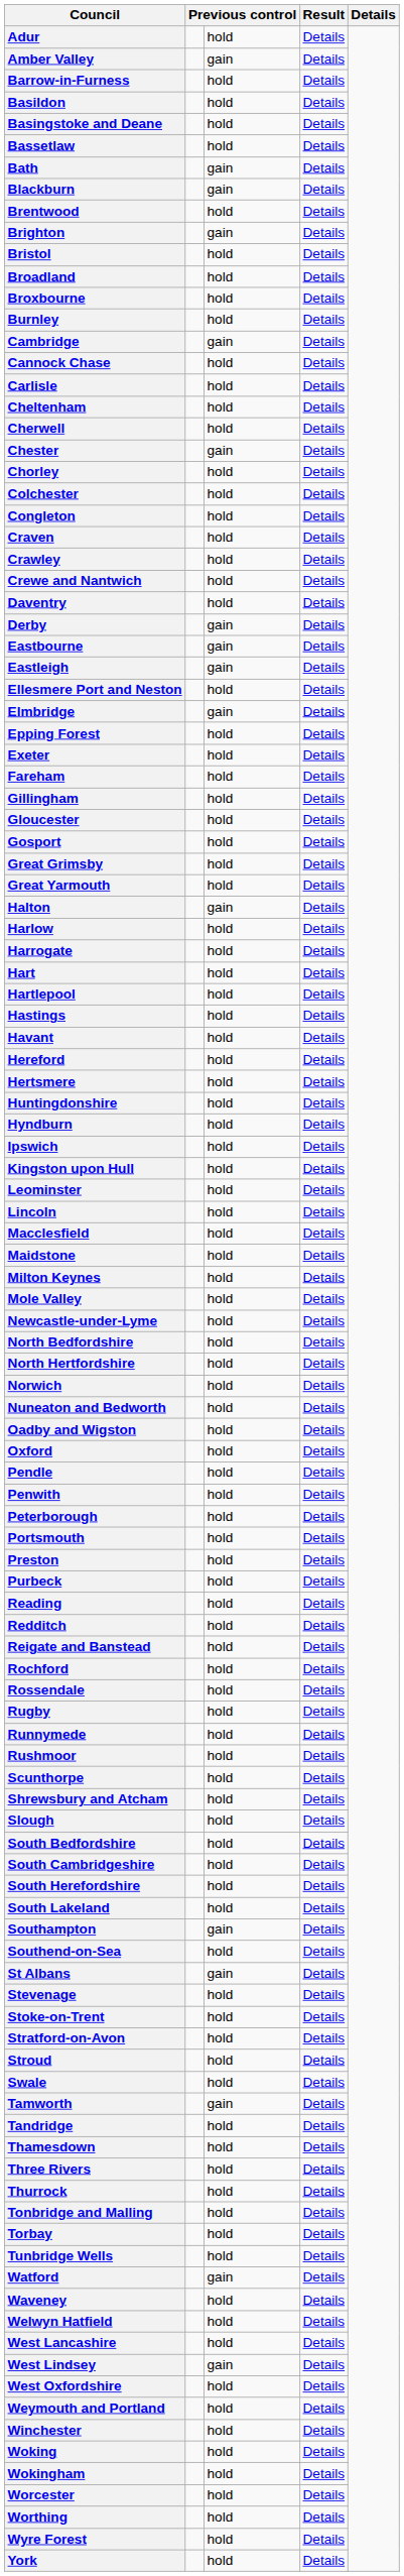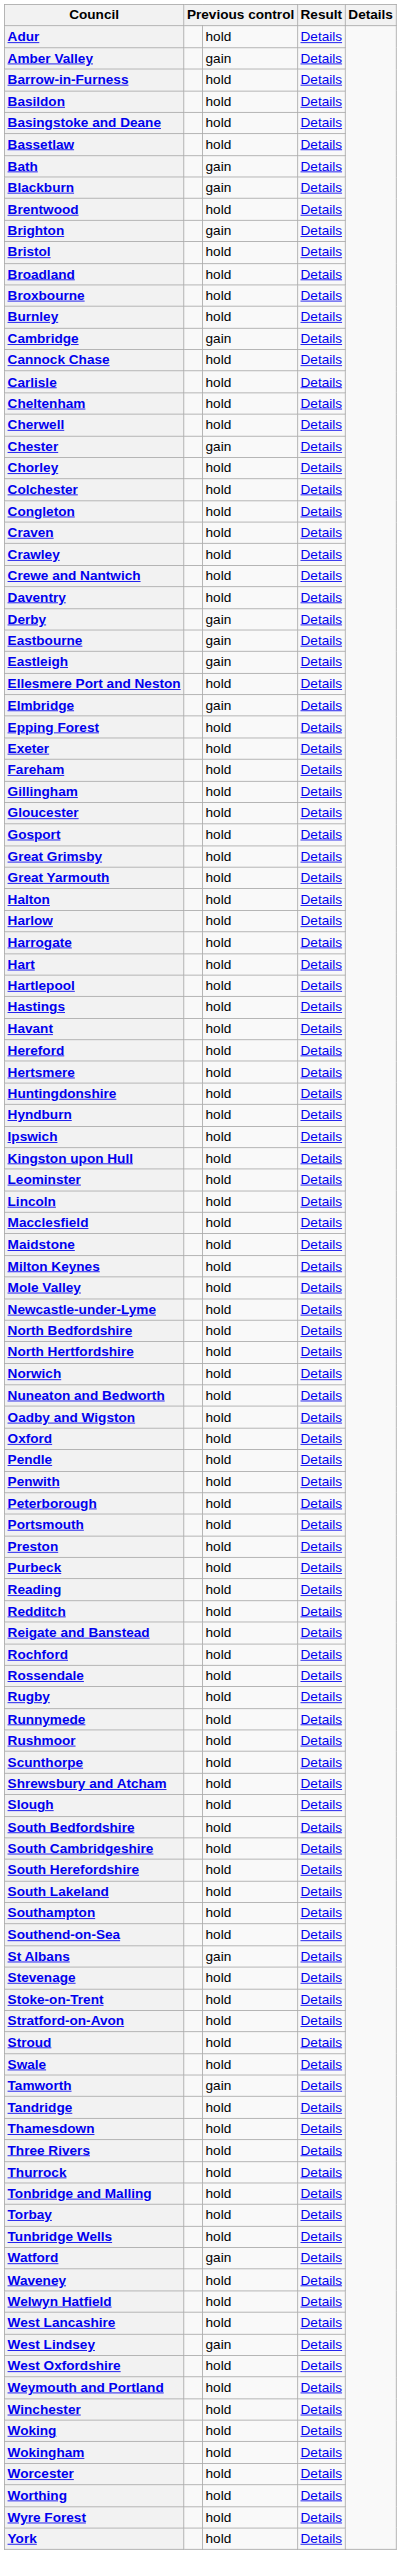 <table class="wikitable sortable" border="1">
 <tr>
 <th scope="col">Council</th>
 <th colspan=2>Previous control</th>
 <th colspan=2>Result</th>
 <th class="unsortable" scope="col">Details</th>
 </tr>
 <tr>
 <th scope="row" style="text-align: left;"><a href='#'>Adur</a></th>
 <td></td>
 <td> hold</td>
 <td><a href='#'>Details</a></td>
 </tr>
 <tr>
 <th scope="row" style="text-align: left;"><a href='#'>Amber Valley</a></th>
 <td></td>
 <td> gain</td>
 <td><a href='#'>Details</a></td>
 </tr>
 <tr>
 <th scope="row" style="text-align: left;"><a href='#'>Barrow-in-Furness</a></th>
 <td></td>
 <td> hold</td>
 <td><a href='#'>Details</a></td>
 </tr>
 <tr>
 <th scope="row" style="text-align: left;"><a href='#'>Basildon</a></th>
 <td></td>
 <td> hold</td>
 <td><a href='#'>Details</a></td>
 </tr>
 <tr>
 <th scope="row" style="text-align: left;"><a href='#'>Basingstoke and Deane</a></th>
 <td></td>
 <td> hold</td>
 <td><a href='#'>Details</a></td>
 </tr>
 <tr>
 <th scope="row" style="text-align: left;"><a href='#'>Bassetlaw</a></th>
 <td></td>
 <td> hold</td>
 <td><a href='#'>Details</a></td>
 </tr>
 <tr>
 <th scope="row" style="text-align: left;"><a href='#'>Bath</a></th>
 <td></td>
 <td> gain</td>
 <td><a href='#'>Details</a></td>
 </tr>
 <tr>
 <th scope="row" style="text-align: left;"><a href='#'>Blackburn</a></th>
 <td></td>
 <td> gain</td>
 <td><a href='#'>Details</a></td>
 </tr>
 <tr>
 <th scope="row" style="text-align: left;"><a href='#'>Brentwood</a></th>
 <td></td>
 <td> hold</td>
 <td><a href='#'>Details</a></td>
 </tr>
 <tr>
 <th scope="row" style="text-align: left;"><a href='#'>Brighton</a></th>
 <td></td>
 <td> gain</td>
 <td><a href='#'>Details</a></td>
 </tr>
 <tr>
 <th scope="row" style="text-align: left;"><a href='#'>Bristol</a></th>
 <td></td>
 <td> hold</td>
 <td><a href='#'>Details</a></td>
 </tr>
 <tr>
 <th scope="row" style="text-align: left;"><a href='#'>Broadland</a></th>
 <td></td>
 <td> hold</td>
 <td><a href='#'>Details</a></td>
 </tr>
 <tr>
 <th scope="row" style="text-align: left;"><a href='#'>Broxbourne</a></th>
 <td></td>
 <td> hold</td>
 <td><a href='#'>Details</a></td>
 </tr>
 <tr>
 <th scope="row" style="text-align: left;"><a href='#'>Burnley</a></th>
 <td></td>
 <td> hold</td>
 <td><a href='#'>Details</a></td>
 </tr>
 <tr>
 <th scope="row" style="text-align: left;"><a href='#'>Cambridge</a></th>
 <td></td>
 <td> gain</td>
 <td><a href='#'>Details</a></td>
 </tr>
 <tr>
 <th scope="row" style="text-align: left;"><a href='#'>Cannock Chase</a></th>
 <td></td>
 <td> hold</td>
 <td><a href='#'>Details</a></td>
 </tr>
 <tr>
 <th scope="row" style="text-align: left;"><a href='#'>Carlisle</a></th>
 <td></td>
 <td> hold</td>
 <td><a href='#'>Details</a></td>
 </tr>
 <tr>
 <th scope="row" style="text-align: left;"><a href='#'>Cheltenham</a></th>
 <td></td>
 <td> hold</td>
 <td><a href='#'>Details</a></td>
 </tr>
 <tr>
 <th scope="row" style="text-align: left;"><a href='#'>Cherwell</a></th>
 <td></td>
 <td> hold</td>
 <td><a href='#'>Details</a></td>
 </tr>
 <tr>
 <th scope="row" style="text-align: left;"><a href='#'>Chester</a></th>
 <td></td>
 <td> gain</td>
 <td><a href='#'>Details</a></td>
 </tr>
 <tr>
 <th scope="row" style="text-align: left;"><a href='#'>Chorley</a></th>
 <td></td>
 <td> hold</td>
 <td><a href='#'>Details</a></td>
 </tr>
 <tr>
 <th scope="row" style="text-align: left;"><a href='#'>Colchester</a></th>
 <td></td>
 <td> hold</td>
 <td><a href='#'>Details</a></td>
 </tr>
 <tr>
 <th scope="row" style="text-align: left;"><a href='#'>Congleton</a></th>
 <td></td>
 <td> hold</td>
 <td><a href='#'>Details</a></td>
 </tr>
 <tr>
 <th scope="row" style="text-align: left;"><a href='#'>Craven</a></th>
 <td></td>
 <td> hold</td>
 <td><a href='#'>Details</a></td>
 </tr>
 <tr>
 <th scope="row" style="text-align: left;"><a href='#'>Crawley</a></th>
 <td></td>
 <td> hold</td>
 <td><a href='#'>Details</a></td>
 </tr>
 <tr>
 <th scope="row" style="text-align: left;"><a href='#'>Crewe and Nantwich</a></th>
 <td></td>
 <td> hold</td>
 <td><a href='#'>Details</a></td>
 </tr>
 <tr>
 <th scope="row" style="text-align: left;"><a href='#'>Daventry</a></th>
 <td></td>
 <td> hold</td>
 <td><a href='#'>Details</a></td>
 </tr>
 <tr>
 <th scope="row" style="text-align: left;"><a href='#'>Derby</a></th>
 <td></td>
 <td> gain</td>
 <td><a href='#'>Details</a></td>
 </tr>
 <tr>
 <th scope="row" style="text-align: left;"><a href='#'>Eastbourne</a></th>
 <td></td>
 <td> gain</td>
 <td><a href='#'>Details</a></td>
 </tr>
 <tr>
 <th scope="row" style="text-align: left;"><a href='#'>Eastleigh</a></th>
 <td></td>
 <td> gain</td>
 <td><a href='#'>Details</a></td>
 </tr>
 <tr>
 <th scope="row" style="text-align: left;"><a href='#'>Ellesmere Port and Neston</a></th>
 <td></td>
 <td> hold</td>
 <td><a href='#'>Details</a></td>
 </tr>
 <tr>
 <th scope="row" style="text-align: left;"><a href='#'>Elmbridge</a></th>
 <td></td>
 <td> gain</td>
 <td><a href='#'>Details</a></td>
 </tr>
 <tr>
 <th scope="row" style="text-align: left;"><a href='#'>Epping Forest</a></th>
 <td></td>
 <td> hold</td>
 <td><a href='#'>Details</a></td>
 </tr>
 <tr>
 <th scope="row" style="text-align: left;"><a href='#'>Exeter</a></th>
 <td></td>
 <td> hold</td>
 <td><a href='#'>Details</a></td>
 </tr>
 <tr>
 <th scope="row" style="text-align: left;"><a href='#'>Fareham</a></th>
 <td></td>
 <td> hold</td>
 <td><a href='#'>Details</a></td>
 </tr>
 <tr>
 <th scope="row" style="text-align: left;"><a href='#'>Gillingham</a></th>
 <td></td>
 <td> hold</td>
 <td><a href='#'>Details</a></td>
 </tr>
 <tr>
 <th scope="row" style="text-align: left;"><a href='#'>Gloucester</a></th>
 <td></td>
 <td> hold</td>
 <td><a href='#'>Details</a></td>
 </tr>
 <tr>
 <th scope="row" style="text-align: left;"><a href='#'>Gosport</a></th>
 <td></td>
 <td> hold</td>
 <td><a href='#'>Details</a></td>
 </tr>
 <tr>
 <th scope="row" style="text-align: left;"><a href='#'>Great Grimsby</a></th>
 <td></td>
 <td> hold</td>
 <td><a href='#'>Details</a></td>
 </tr>
 <tr>
 <th scope="row" style="text-align: left;"><a href='#'>Great Yarmouth</a></th>
 <td></td>
 <td> hold</td>
 <td><a href='#'>Details</a></td>
 </tr>
 <tr>
 <th scope="row" style="text-align: left;"><a href='#'>Halton</a></th>
 <td></td>
-<td> gain</td>
+<td> hold</td>
 <td><a href='#'>Details</a></td>
 </tr>
 <tr>
 <th scope="row" style="text-align: left;"><a href='#'>Harlow</a></th>
 <td></td>
 <td> hold</td>
 <td><a href='#'>Details</a></td>
 </tr>
 <tr>
 <th scope="row" style="text-align: left;"><a href='#'>Harrogate</a></th>
 <td></td>
 <td> hold</td>
 <td><a href='#'>Details</a></td>
 </tr>
 <tr>
 <th scope="row" style="text-align: left;"><a href='#'>Hart</a></th>
 <td></td>
 <td> hold</td>
 <td><a href='#'>Details</a></td>
 </tr>
 <tr>
 <th scope="row" style="text-align: left;"><a href='#'>Hartlepool</a></th>
 <td></td>
 <td> hold</td>
 <td><a href='#'>Details</a></td>
 </tr>
 <tr>
 <th scope="row" style="text-align: left;"><a href='#'>Hastings</a></th>
 <td></td>
 <td> hold</td>
 <td><a href='#'>Details</a></td>
 </tr>
 <tr>
 <th scope="row" style="text-align: left;"><a href='#'>Havant</a></th>
 <td></td>
 <td> hold</td>
 <td><a href='#'>Details</a></td>
 </tr>
 <tr>
 <th scope="row" style="text-align: left;"><a href='#'>Hereford</a></th>
 <td></td>
 <td> hold</td>
 <td><a href='#'>Details</a></td>
 </tr>
 <tr>
 <th scope="row" style="text-align: left;"><a href='#'>Hertsmere</a></th>
 <td></td>
 <td> hold</td>
 <td><a href='#'>Details</a></td>
 </tr>
 <tr>
 <th scope="row" style="text-align: left;"><a href='#'>Huntingdonshire</a></th>
 <td></td>
 <td> hold</td>
 <td><a href='#'>Details</a></td>
 </tr>
 <tr>
 <th scope="row" style="text-align: left;"><a href='#'>Hyndburn</a></th>
 <td></td>
 <td> hold</td>
 <td><a href='#'>Details</a></td>
 </tr>
 <tr>
 <th scope="row" style="text-align: left;"><a href='#'>Ipswich</a></th>
 <td></td>
 <td> hold</td>
 <td><a href='#'>Details</a></td>
 </tr>
 <tr>
 <th scope="row" style="text-align: left;"><a href='#'>Kingston upon Hull</a></th>
 <td></td>
 <td> hold</td>
 <td><a href='#'>Details</a></td>
 </tr>
 <tr>
 <th scope="row" style="text-align: left;"><a href='#'>Leominster</a></th>
 <td></td>
 <td> hold</td>
 <td><a href='#'>Details</a></td>
 </tr>
 <tr>
 <th scope="row" style="text-align: left;"><a href='#'>Lincoln</a></th>
 <td></td>
 <td> hold</td>
 <td><a href='#'>Details</a></td>
 </tr>
 <tr>
 <th scope="row" style="text-align: left;"><a href='#'>Macclesfield</a></th>
 <td></td>
 <td> hold</td>
 <td><a href='#'>Details</a></td>
 </tr>
 <tr>
 <th scope="row" style="text-align: left;"><a href='#'>Maidstone</a></th>
 <td></td>
 <td> hold</td>
 <td><a href='#'>Details</a></td>
 </tr>
 <tr>
 <th scope="row" style="text-align: left;"><a href='#'>Milton Keynes</a></th>
 <td></td>
 <td> hold</td>
 <td><a href='#'>Details</a></td>
 </tr>
 <tr>
 <th scope="row" style="text-align: left;"><a href='#'>Mole Valley</a></th>
 <td></td>
 <td> hold</td>
 <td><a href='#'>Details</a></td>
 </tr>
 <tr>
 <th scope="row" style="text-align: left;"><a href='#'>Newcastle-under-Lyme</a></th>
 <td></td>
 <td> hold</td>
 <td><a href='#'>Details</a></td>
 </tr>
 <tr>
 <th scope="row" style="text-align: left;"><a href='#'>North Bedfordshire</a></th>
 <td></td>
 <td> hold</td>
 <td><a href='#'>Details</a></td>
 </tr>
 <tr>
 <th scope="row" style="text-align: left;"><a href='#'>North Hertfordshire</a></th>
 <td></td>
 <td> hold</td>
 <td><a href='#'>Details</a></td>
 </tr>
 <tr>
 <th scope="row" style="text-align: left;"><a href='#'>Norwich</a></th>
 <td></td>
 <td> hold</td>
 <td><a href='#'>Details</a></td>
 </tr>
 <tr>
 <th scope="row" style="text-align: left;"><a href='#'>Nuneaton and Bedworth</a></th>
 <td></td>
 <td> hold</td>
 <td><a href='#'>Details</a></td>
 </tr>
 <tr>
 <th scope="row" style="text-align: left;"><a href='#'>Oadby and Wigston</a></th>
 <td></td>
 <td> hold</td>
 <td><a href='#'>Details</a></td>
 </tr>
 <tr>
 <th scope="row" style="text-align: left;"><a href='#'>Oxford</a></th>
 <td></td>
 <td> hold</td>
 <td><a href='#'>Details</a></td>
 </tr>
 <tr>
 <th scope="row" style="text-align: left;"><a href='#'>Pendle</a></th>
 <td></td>
 <td> hold</td>
 <td><a href='#'>Details</a></td>
 </tr>
 <tr>
 <th scope="row" style="text-align: left;"><a href='#'>Penwith</a></th>
 <td></td>
 <td> hold</td>
 <td><a href='#'>Details</a></td>
 </tr>
 <tr>
 <th scope="row" style="text-align: left;"><a href='#'>Peterborough</a></th>
 <td></td>
 <td> hold</td>
 <td><a href='#'>Details</a></td>
 </tr>
 <tr>
 <th scope="row" style="text-align: left;"><a href='#'>Portsmouth</a></th>
 <td></td>
 <td> hold</td>
 <td><a href='#'>Details</a></td>
 </tr>
 <tr>
 <th scope="row" style="text-align: left;"><a href='#'>Preston</a></th>
 <td></td>
 <td> hold</td>
 <td><a href='#'>Details</a></td>
 </tr>
 <tr>
 <th scope="row" style="text-align: left;"><a href='#'>Purbeck</a></th>
 <td></td>
 <td> hold</td>
 <td><a href='#'>Details</a></td>
 </tr>
 <tr>
 <th scope="row" style="text-align: left;"><a href='#'>Reading</a></th>
 <td></td>
 <td> hold</td>
 <td><a href='#'>Details</a></td>
 </tr>
 <tr>
 <th scope="row" style="text-align: left;"><a href='#'>Redditch</a></th>
 <td></td>
 <td> hold</td>
 <td><a href='#'>Details</a></td>
 </tr>
 <tr>
 <th scope="row" style="text-align: left;"><a href='#'>Reigate and Banstead</a></th>
 <td></td>
 <td> hold</td>
 <td><a href='#'>Details</a></td>
 </tr>
 <tr>
 <th scope="row" style="text-align: left;"><a href='#'>Rochford</a></th>
 <td></td>
 <td> hold</td>
 <td><a href='#'>Details</a></td>
 </tr>
 <tr>
 <th scope="row" style="text-align: left;"><a href='#'>Rossendale</a></th>
 <td></td>
 <td> hold</td>
 <td><a href='#'>Details</a></td>
 </tr>
 <tr>
 <th scope="row" style="text-align: left;"><a href='#'>Rugby</a></th>
 <td></td>
 <td> hold</td>
 <td><a href='#'>Details</a></td>
 </tr>
 <tr>
 <th scope="row" style="text-align: left;"><a href='#'>Runnymede</a></th>
 <td></td>
 <td> hold</td>
 <td><a href='#'>Details</a></td>
 </tr>
 <tr>
 <th scope="row" style="text-align: left;"><a href='#'>Rushmoor</a></th>
 <td></td>
 <td> hold</td>
 <td><a href='#'>Details</a></td>
 </tr>
 <tr>
 <th scope="row" style="text-align: left;"><a href='#'>Scunthorpe</a></th>
 <td></td>
 <td> hold</td>
 <td><a href='#'>Details</a></td>
 </tr>
 <tr>
 <th scope="row" style="text-align: left;"><a href='#'>Shrewsbury and Atcham</a></th>
 <td></td>
 <td> hold</td>
 <td><a href='#'>Details</a></td>
 </tr>
 <tr>
 <th scope="row" style="text-align: left;"><a href='#'>Slough</a></th>
 <td></td>
 <td> hold</td>
 <td><a href='#'>Details</a></td>
 </tr>
 <tr>
 <th scope="row" style="text-align: left;"><a href='#'>South Bedfordshire</a></th>
 <td></td>
 <td> hold</td>
 <td><a href='#'>Details</a></td>
 </tr>
 <tr>
 <th scope="row" style="text-align: left;"><a href='#'>South Cambridgeshire</a></th>
 <td></td>
 <td> hold</td>
 <td><a href='#'>Details</a></td>
 </tr>
 <tr>
 <th scope="row" style="text-align: left;"><a href='#'>South Herefordshire</a></th>
 <td></td>
 <td> hold</td>
 <td><a href='#'>Details</a></td>
 </tr>
 <tr>
 <th scope="row" style="text-align: left;"><a href='#'>South Lakeland</a></th>
 <td></td>
 <td> hold</td>
 <td><a href='#'>Details</a></td>
 </tr>
 <tr>
 <th scope="row" style="text-align: left;"><a href='#'>Southampton</a></th>
 <td></td>
-<td> gain</td>
+<td> hold</td>
 <td><a href='#'>Details</a></td>
 </tr>
 <tr>
 <th scope="row" style="text-align: left;"><a href='#'>Southend-on-Sea</a></th>
 <td></td>
 <td> hold</td>
 <td><a href='#'>Details</a></td>
 </tr>
 <tr>
 <th scope="row" style="text-align: left;"><a href='#'>St Albans</a></th>
 <td></td>
 <td> gain</td>
 <td><a href='#'>Details</a></td>
 </tr>
 <tr>
 <th scope="row" style="text-align: left;"><a href='#'>Stevenage</a></th>
 <td></td>
 <td> hold</td>
 <td><a href='#'>Details</a></td>
 </tr>
 <tr>
 <th scope="row" style="text-align: left;"><a href='#'>Stoke-on-Trent</a></th>
 <td></td>
 <td> hold</td>
 <td><a href='#'>Details</a></td>
 </tr>
 <tr>
 <th scope="row" style="text-align: left;"><a href='#'>Stratford-on-Avon</a></th>
 <td></td>
 <td> hold</td>
 <td><a href='#'>Details</a></td>
 </tr>
 <tr>
 <th scope="row" style="text-align: left;"><a href='#'>Stroud</a></th>
 <td></td>
 <td> hold</td>
 <td><a href='#'>Details</a></td>
 </tr>
 <tr>
 <th scope="row" style="text-align: left;"><a href='#'>Swale</a></th>
 <td></td>
 <td> hold</td>
 <td><a href='#'>Details</a></td>
 </tr>
 <tr>
 <th scope="row" style="text-align: left;"><a href='#'>Tamworth</a></th>
 <td></td>
 <td> gain</td>
 <td><a href='#'>Details</a></td>
 </tr>
 <tr>
 <th scope="row" style="text-align: left;"><a href='#'>Tandridge</a></th>
 <td></td>
 <td> hold</td>
 <td><a href='#'>Details</a></td>
 </tr>
 <tr>
 <th scope="row" style="text-align: left;"><a href='#'>Thamesdown</a></th>
 <td></td>
 <td> hold</td>
 <td><a href='#'>Details</a></td>
 </tr>
 <tr>
 <th scope="row" style="text-align: left;"><a href='#'>Three Rivers</a></th>
 <td></td>
 <td> hold</td>
 <td><a href='#'>Details</a></td>
 </tr>
 <tr>
 <th scope="row" style="text-align: left;"><a href='#'>Thurrock</a></th>
 <td></td>
 <td> hold</td>
 <td><a href='#'>Details</a></td>
 </tr>
 <tr>
 <th scope="row" style="text-align: left;"><a href='#'>Tonbridge and Malling</a></th>
 <td></td>
 <td> hold</td>
 <td><a href='#'>Details</a></td>
 </tr>
 <tr>
 <th scope="row" style="text-align: left;"><a href='#'>Torbay</a></th>
 <td></td>
 <td> hold</td>
 <td><a href='#'>Details</a></td>
 </tr>
 <tr>
 <th scope="row" style="text-align: left;"><a href='#'>Tunbridge Wells</a></th>
 <td></td>
 <td> hold</td>
 <td><a href='#'>Details</a></td>
 </tr>
 <tr>
 <th scope="row" style="text-align: left;"><a href='#'>Watford</a></th>
 <td></td>
 <td> gain</td>
 <td><a href='#'>Details</a></td>
 </tr>
 <tr>
 <th scope="row" style="text-align: left;"><a href='#'>Waveney</a></th>
 <td></td>
 <td> hold</td>
 <td><a href='#'>Details</a></td>
 </tr>
 <tr>
 <th scope="row" style="text-align: left;"><a href='#'>Welwyn Hatfield</a></th>
 <td></td>
 <td> hold</td>
 <td><a href='#'>Details</a></td>
 </tr>
 <tr>
 <th scope="row" style="text-align: left;"><a href='#'>West Lancashire</a></th>
 <td></td>
 <td> hold</td>
 <td><a href='#'>Details</a></td>
 </tr>
 <tr>
 <th scope="row" style="text-align: left;"><a href='#'>West Lindsey</a></th>
 <td></td>
 <td> gain</td>
 <td><a href='#'>Details</a></td>
 </tr>
 <tr>
 <th scope="row" style="text-align: left;"><a href='#'>West Oxfordshire</a></th>
 <td></td>
 <td> hold</td>
 <td><a href='#'>Details</a></td>
 </tr>
 <tr>
 <th scope="row" style="text-align: left;"><a href='#'>Weymouth and Portland</a></th>
 <td></td>
 <td> hold</td>
 <td><a href='#'>Details</a></td>
 </tr>
 <tr>
 <th scope="row" style="text-align: left;"><a href='#'>Winchester</a></th>
 <td></td>
 <td> hold</td>
 <td><a href='#'>Details</a></td>
 </tr>
 <tr>
 <th scope="row" style="text-align: left;"><a href='#'>Woking</a></th>
 <td></td>
 <td> hold</td>
 <td><a href='#'>Details</a></td>
 </tr>
 <tr>
 <th scope="row" style="text-align: left;"><a href='#'>Wokingham</a></th>
 <td></td>
 <td> hold</td>
 <td><a href='#'>Details</a></td>
 </tr>
 <tr>
 <th scope="row" style="text-align: left;"><a href='#'>Worcester</a></th>
 <td></td>
 <td> hold</td>
 <td><a href='#'>Details</a></td>
 </tr>
 <tr>
 <th scope="row" style="text-align: left;"><a href='#'>Worthing</a></th>
 <td></td>
 <td> hold</td>
 <td><a href='#'>Details</a></td>
 </tr>
 <tr>
 <th scope="row" style="text-align: left;"><a href='#'>Wyre Forest</a></th>
 <td></td>
 <td> hold</td>
 <td><a href='#'>Details</a></td>
 </tr>
 <tr>
 <th scope="row" style="text-align: left;"><a href='#'>York</a></th>
 <td></td>
 <td> hold</td>
 <td><a href='#'>Details</a></td>
 </tr>
 </table>
